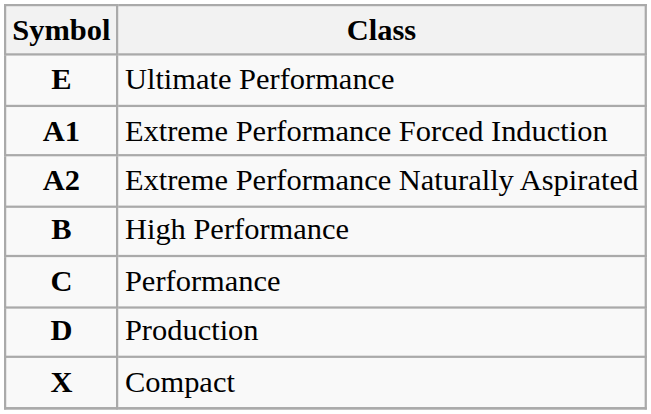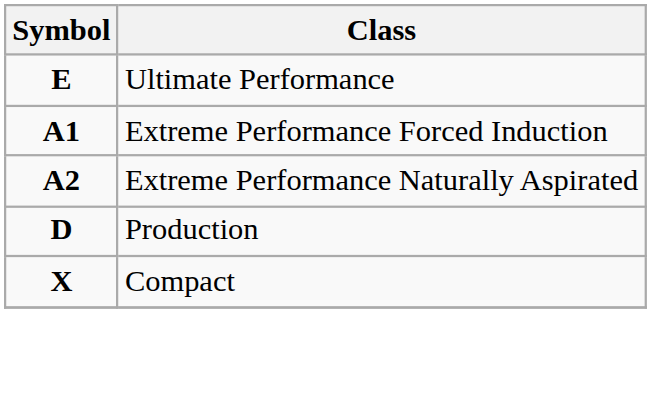 <table class="wikitable" style=font-size:85%;>
 <tr>
 <th>Symbol</th>
 <th>Class</th>
 </tr>
 <tr>
 <td align=center><strong>E</strong></td>
 <td>Ultimate Performance</td>
 </tr>
 <tr>
 <td align=center><strong>A1</strong></td>
 <td>Extreme Performance Forced Induction</td>
 </tr>
 <tr>
 <td align=center><strong>A2</strong></td>
 <td>Extreme Performance Naturally Aspirated</td>
 </tr>
 <tr>
-<td align=center><strong>B</strong></td>
-<td>High Performance</td>
-</tr>
-<tr>
-<td align=center><strong>C</strong></td>
-<td>Performance</td>
-</tr>
-<tr>
 <td align=center><strong>D</strong></td>
 <td>Production</td>
 </tr>
 <tr>
 <td align=center><strong>X</strong></td>
 <td>Compact</td>
 </tr>
 <tr>
 </tr>
 </table>
